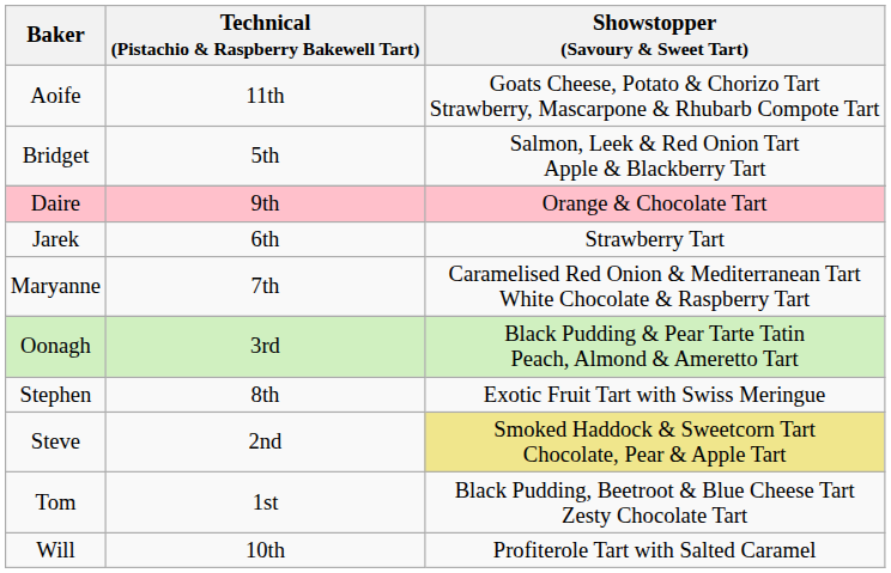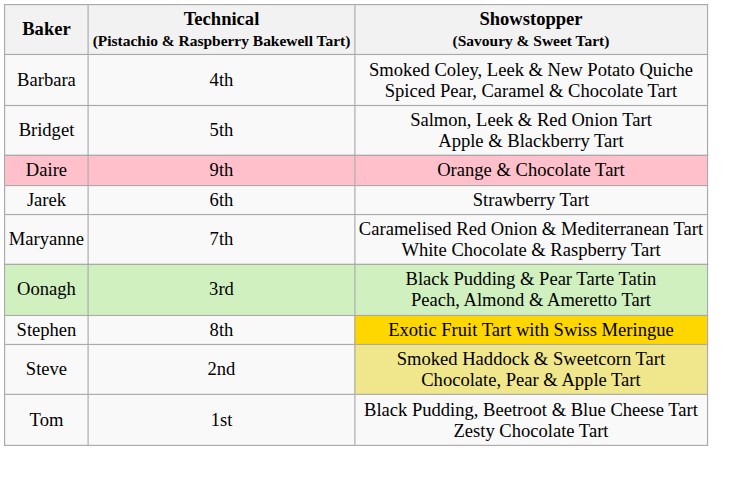 <table class="wikitable" style="text-align:center;">
 <tr>
 <th>Baker</th>
 <th>Technical<br><small>(Pistachio & Raspberry Bakewell Tart)</small></th>
 <th>Showstopper<br><small>(Savoury & Sweet Tart)</small></th>
 </tr>
 <tr>
-<td>Aoife</td>
-<td>11th</td>
-<td>Goats Cheese, Potato & Chorizo Tart<br>Strawberry, Mascarpone & Rhubarb Compote Tart</td>
+<td>Barbara</td>
+<td>4th</td>
+<td>Smoked Coley, Leek & New Potato Quiche<br>Spiced Pear, Caramel & Chocolate Tart</td>
 </tr>
 <tr>
 <td>Bridget</td>
 <td>5th</td>
 <td>Salmon, Leek & Red Onion Tart<br>Apple & Blackberry Tart</td>
 </tr>
 <tr>
 </tr>
 <tr style="background:pink;">
 <td>Daire</td>
 <td>9th</td>
 <td>Orange & Chocolate Tart</td>
 </tr>
 <tr>
 <td>Jarek</td>
 <td>6th</td>
 <td>Strawberry Tart</td>
 </tr>
 <tr>
 <td>Maryanne</td>
 <td>7th</td>
 <td>Caramelised Red Onion & Mediterranean Tart<br>White Chocolate & Raspberry Tart</td>
 </tr>
 <tr>
 </tr>
 <tr style="background:#d0f0c0">
 <td>Oonagh</td>
 <td>3rd</td>
 <td>Black Pudding & Pear Tarte Tatin<br>Peach, Almond & Ameretto Tart</td>
 </tr>
 <tr>
 <td>Stephen</td>
 <td>8th</td>
-<td>Exotic Fruit Tart with Swiss Meringue</td>
+<td style="background: gold;">Exotic Fruit Tart with Swiss Meringue</td>
 </tr>
 <tr>
 <td>Steve</td>
 <td>2nd</td>
 <td style="background: khaki;">Smoked Haddock & Sweetcorn Tart<br>Chocolate, Pear & Apple Tart</td>
 </tr>
 <tr>
 <td>Tom</td>
 <td>1st</td>
 <td>Black Pudding, Beetroot & Blue Cheese Tart<br>Zesty Chocolate Tart</td>
 </tr>
-<tr>
-<td>Will</td>
-<td>10th</td>
-<td>Profiterole Tart with Salted Caramel</td>
-</tr>
 </table>
